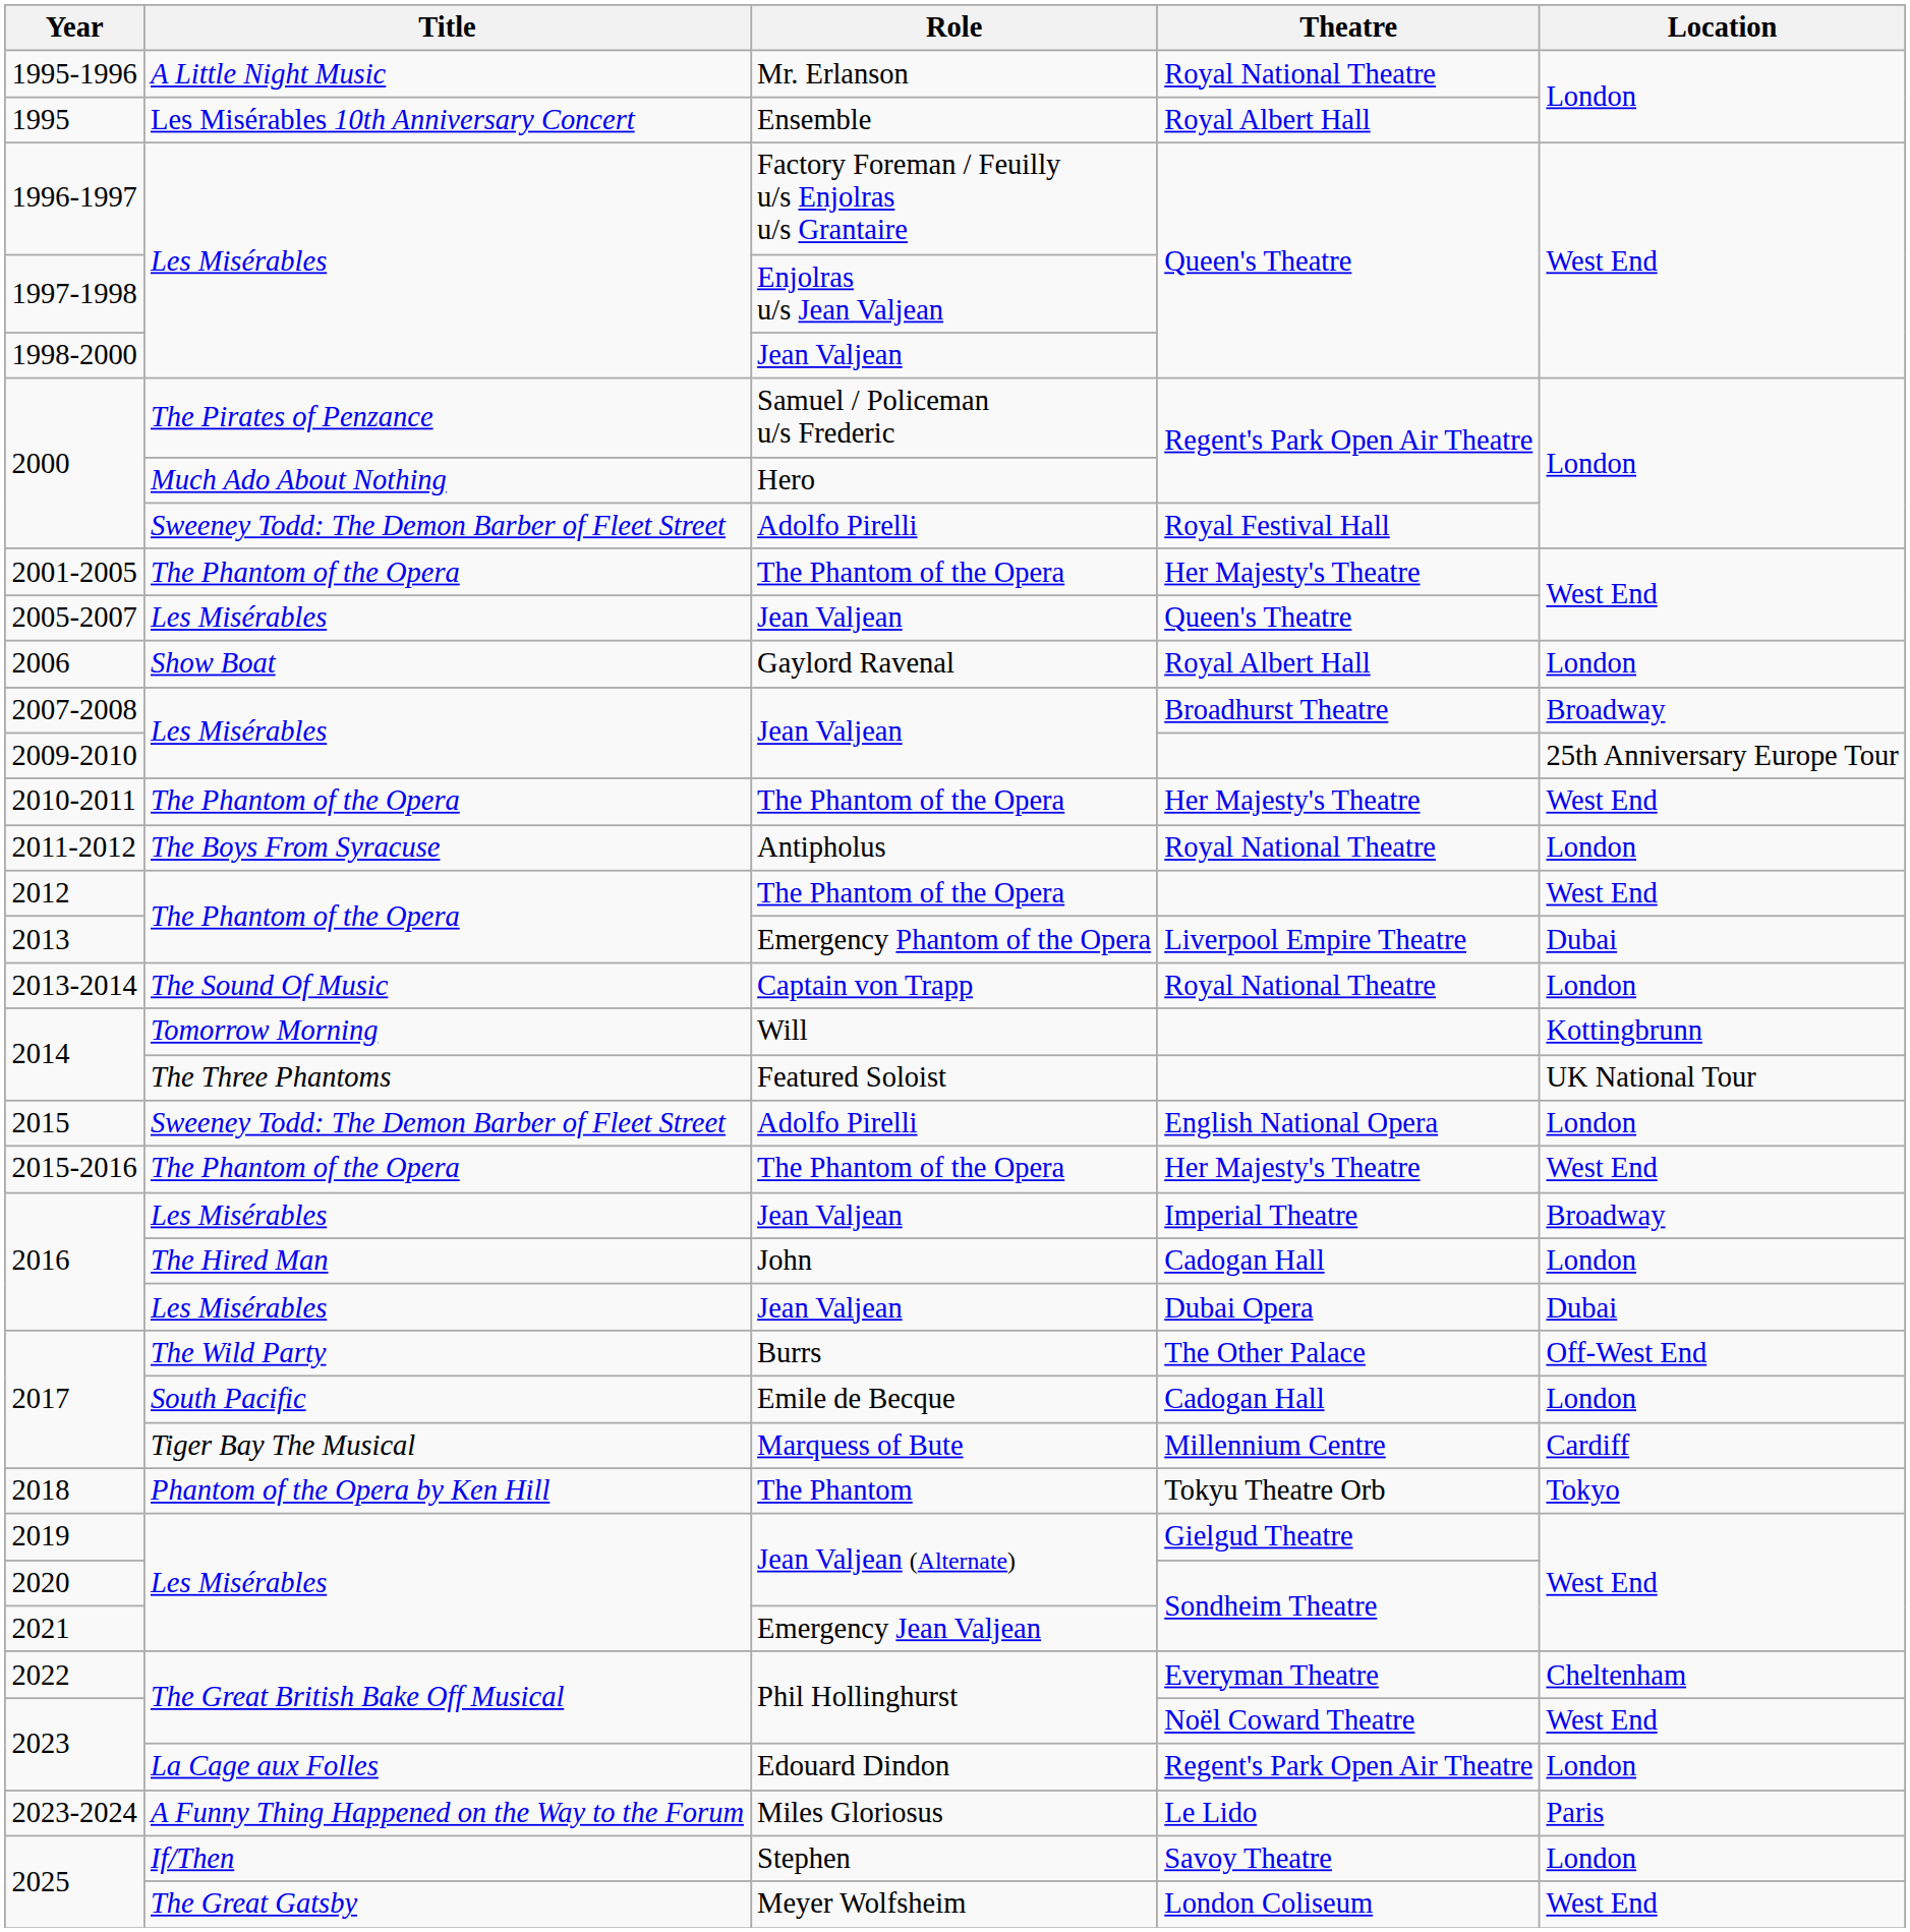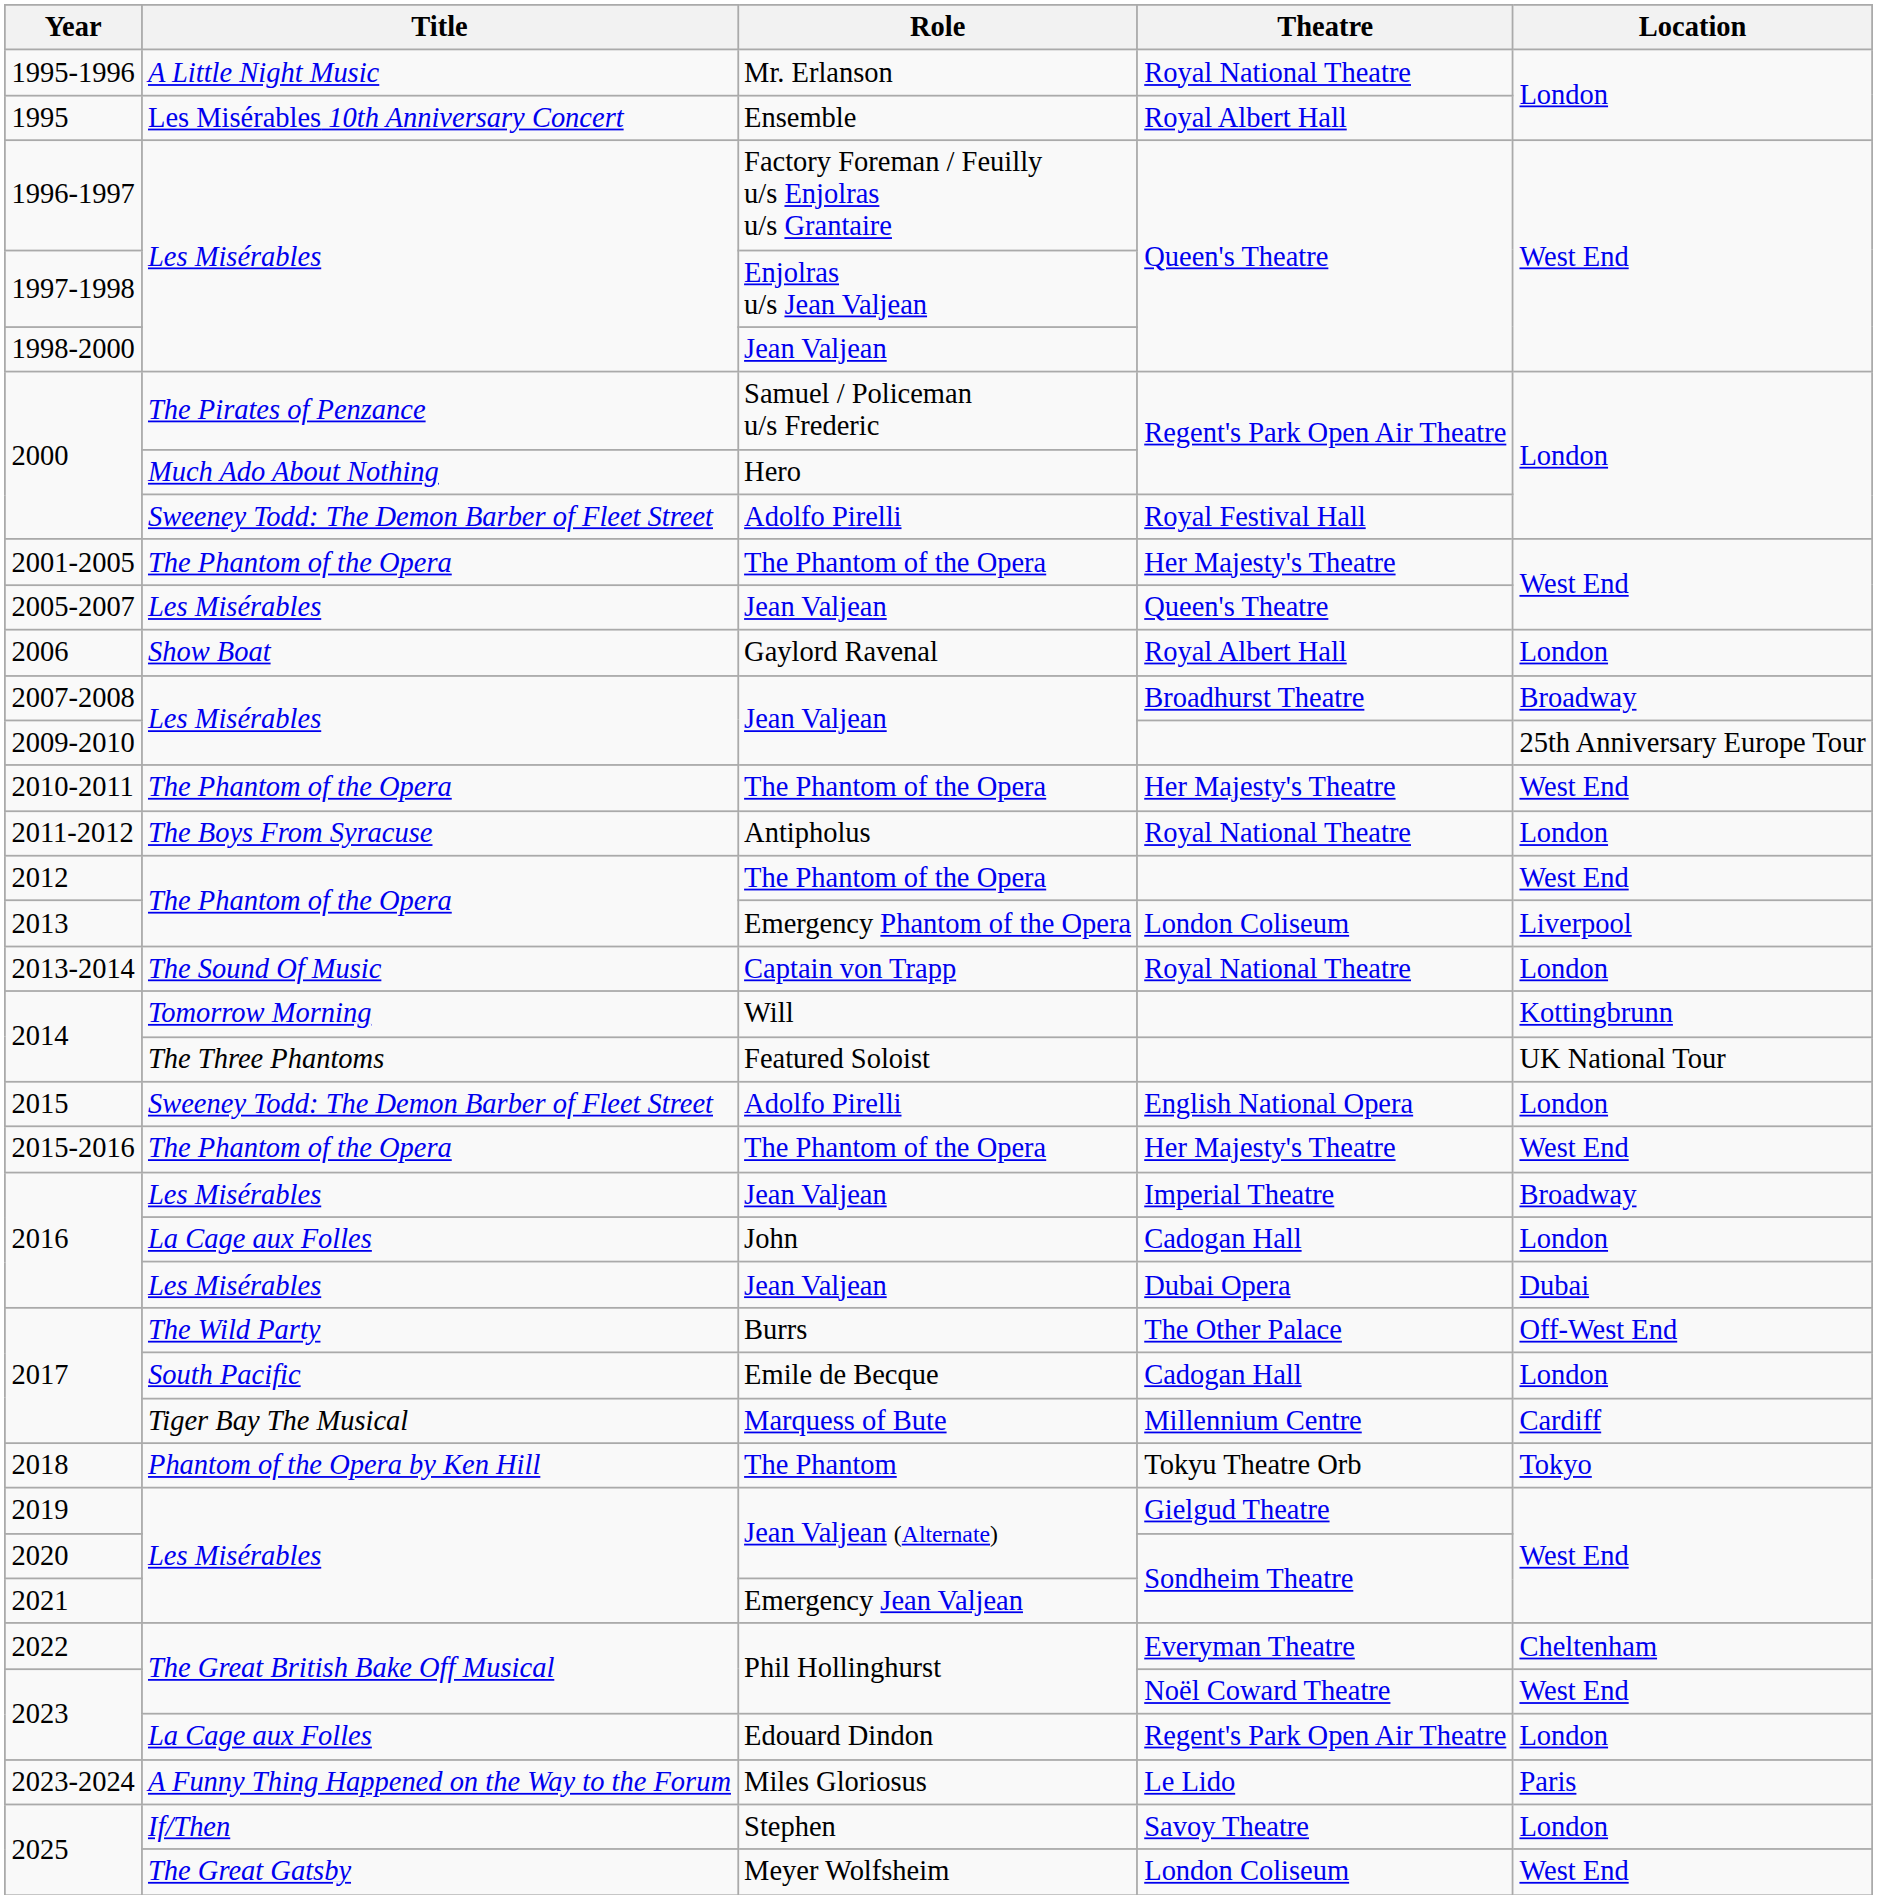 <table class="wikitable">
 <tr>
 <th>Year</th>
 <th>Title</th>
 <th>Role</th>
 <th>Theatre</th>
 <th>Location</th>
 </tr>
 <tr>
 <td>1995-1996</td>
 <td><em><a href='#'>A Little Night Music</a></em></td>
 <td>Mr. Erlanson</td>
 <td><a href='#'>Royal National Theatre</a></td>
 <td rowspan=2><a href='#'>London</a></td>
 </tr>
 <tr>
 <td>1995</td>
 <td><em><a href='#'></em>Les Misérables<em> 10th Anniversary Concert</a></em></td>
 <td>Ensemble</td>
 <td><a href='#'>Royal Albert Hall</a></td>
 </tr>
 <tr>
 <td>1996-1997</td>
 <td rowspan="3"><em><a href='#'>Les Misérables</a></em></td>
 <td>Factory Foreman / Feuilly<br>u/s <a href='#'>Enjolras</a><br>u/s <a href='#'>Grantaire</a></td>
 <td rowspan=3><a href='#'>Queen's Theatre</a></td>
 <td rowspan=3><a href='#'>West End</a></td>
 </tr>
 <tr>
 <td>1997-1998</td>
 <td><a href='#'>Enjolras</a><br>u/s <a href='#'>Jean Valjean</a></td>
 </tr>
 <tr>
 <td>1998-2000</td>
 <td><a href='#'>Jean Valjean</a></td>
 </tr>
 <tr>
 <td rowspan=3>2000</td>
 <td><em><a href='#'>The Pirates of Penzance</a></em></td>
 <td>Samuel / Policeman<br>u/s Frederic</td>
 <td rowspan=2><a href='#'>Regent's Park Open Air Theatre</a></td>
 <td rowspan=3><a href='#'>London</a></td>
 </tr>
 <tr>
 <td><em><a href='#'>Much Ado About Nothing</a></em></td>
 <td>Hero</td>
 </tr>
 <tr>
 <td><em><a href='#'>Sweeney Todd: The Demon Barber of Fleet Street</a></em></td>
 <td><a href='#'>Adolfo Pirelli</a></td>
 <td><a href='#'>Royal Festival Hall</a></td>
 </tr>
 <tr>
 <td>2001-2005</td>
 <td><em><a href='#'>The Phantom of the Opera</a></em></td>
 <td><a href='#'>The Phantom of the Opera</a></td>
 <td><a href='#'>Her Majesty's Theatre</a></td>
 <td rowspan=2><a href='#'>West End</a></td>
 </tr>
 <tr>
 <td>2005-2007</td>
 <td><em><a href='#'>Les Misérables</a></em></td>
 <td><a href='#'>Jean Valjean</a></td>
 <td><a href='#'>Queen's Theatre</a></td>
 </tr>
 <tr>
 <td>2006</td>
 <td><em><a href='#'>Show Boat</a></em></td>
 <td>Gaylord Ravenal</td>
 <td><a href='#'>Royal Albert Hall</a></td>
 <td><a href='#'>London</a></td>
 </tr>
 <tr>
 <td>2007-2008</td>
 <td rowspan="2"><em><a href='#'>Les Misérables</a></em></td>
 <td rowspan="2"><a href='#'>Jean Valjean</a></td>
 <td><a href='#'>Broadhurst Theatre</a></td>
 <td><a href='#'>Broadway</a></td>
 </tr>
 <tr>
 <td>2009-2010</td>
 <td></td>
 <td>25th Anniversary Europe Tour</td>
 </tr>
 <tr>
 <td>2010-2011</td>
 <td><em><a href='#'>The Phantom of the Opera</a></em></td>
 <td><a href='#'>The Phantom of the Opera</a></td>
 <td><a href='#'>Her Majesty's Theatre</a></td>
 <td><a href='#'>West End</a></td>
 </tr>
 <tr>
 <td>2011-2012</td>
 <td><em><a href='#'>The Boys From Syracuse</a></em></td>
 <td>Antipholus</td>
 <td><a href='#'>Royal National Theatre</a></td>
 <td><a href='#'>London</a></td>
 </tr>
 <tr>
 <td>2012</td>
 <td rowspan=2><em><a href='#'>The Phantom of the Opera</a></em></td>
 <td><a href='#'>The Phantom of the Opera</a></td>
 <td></td>
 <td><a href='#'>West End</a></td>
 </tr>
 <tr>
 <td>2013</td>
 <td>Emergency <a href='#'>Phantom of the Opera</a></td>
-<td><a href='#'>Liverpool Empire Theatre</a></td>
-<td><a href='#'>Dubai</a></td>
+<td><a href='#'>London Coliseum</a></td>
+<td><a href='#'>Liverpool</a></td>
 </tr>
 <tr>
 <td>2013-2014</td>
 <td><em><a href='#'>The Sound Of Music</a></em></td>
 <td><a href='#'>Captain von Trapp</a></td>
 <td><a href='#'>Royal National Theatre</a></td>
 <td><a href='#'>London</a></td>
 </tr>
 <tr>
 <td rowspan=2>2014</td>
 <td><em><a href='#'>Tomorrow Morning</a></em></td>
 <td>Will</td>
 <td></td>
 <td><a href='#'>Kottingbrunn</a></td>
 </tr>
 <tr>
 <td><em>The Three Phantoms</em></td>
 <td>Featured Soloist</td>
 <td></td>
 <td>UK National Tour</td>
 </tr>
 <tr>
 <td>2015</td>
 <td><em><a href='#'>Sweeney Todd: The Demon Barber of Fleet Street</a></em></td>
 <td><a href='#'>Adolfo Pirelli</a></td>
 <td><a href='#'>English National Opera</a></td>
 <td><a href='#'>London</a></td>
 </tr>
 <tr>
 <td>2015-2016</td>
 <td><em><a href='#'>The Phantom of the Opera</a></em></td>
 <td><a href='#'>The Phantom of the Opera</a></td>
 <td><a href='#'>Her Majesty's Theatre</a></td>
 <td><a href='#'>West End</a></td>
 </tr>
 <tr>
 <td rowspan=3>2016</td>
 <td><em><a href='#'>Les Misérables</a></em></td>
 <td><a href='#'>Jean Valjean</a></td>
 <td><a href='#'>Imperial Theatre</a></td>
 <td><a href='#'>Broadway</a></td>
 </tr>
 <tr>
-<td><em><a href='#'>The Hired Man</a></em></td>
+<td><a href='#'><em>La Cage aux Folles</em></a></td>
 <td>John</td>
 <td><a href='#'>Cadogan Hall</a></td>
 <td><a href='#'>London</a></td>
 </tr>
 <tr>
 <td><em><a href='#'>Les Misérables</a></em></td>
 <td><a href='#'>Jean Valjean</a></td>
 <td><a href='#'>Dubai Opera</a></td>
 <td><a href='#'>Dubai</a></td>
 </tr>
 <tr>
 <td rowspan=3>2017</td>
 <td><em><a href='#'>The Wild Party</a></em></td>
 <td>Burrs</td>
 <td><a href='#'>The Other Palace</a></td>
 <td><a href='#'>Off-West End</a></td>
 </tr>
 <tr>
 <td><em><a href='#'>South Pacific</a></em></td>
 <td>Emile de Becque</td>
 <td><a href='#'>Cadogan Hall</a></td>
 <td><a href='#'>London</a></td>
 </tr>
 <tr>
 <td><em>Tiger Bay The Musical</em></td>
 <td><a href='#'>Marquess of Bute</a></td>
 <td><a href='#'>Millennium Centre</a></td>
 <td><a href='#'>Cardiff</a></td>
 </tr>
 <tr>
 <td>2018</td>
 <td><a href='#'><em>Phantom of the Opera by Ken Hill</em></a></td>
 <td><a href='#'>The Phantom</a></td>
 <td>Tokyu Theatre Orb</td>
 <td><a href='#'>Tokyo</a></td>
 </tr>
 <tr>
 <td>2019</td>
 <td rowspan="3"><em><a href='#'>Les Misérables</a></em></td>
 <td rowspan=2><a href='#'>Jean Valjean</a> <small>(<a href='#'>Alternate</a>)</small></td>
 <td><a href='#'>Gielgud Theatre</a></td>
 <td rowspan=3><a href='#'>West End</a></td>
 </tr>
 <tr>
 <td>2020</td>
 <td rowspan=2><a href='#'>Sondheim Theatre</a></td>
 </tr>
 <tr>
 <td>2021</td>
 <td>Emergency <a href='#'>Jean Valjean</a></td>
 </tr>
 <tr>
 <td>2022</td>
 <td rowspan="2"><em><a href='#'>The Great British Bake Off Musical</a></em></td>
 <td rowspan="2">Phil Hollinghurst</td>
 <td><a href='#'>Everyman Theatre</a></td>
 <td><a href='#'>Cheltenham</a></td>
 </tr>
 <tr>
 <td rowspan=2>2023</td>
 <td><a href='#'>Noël Coward Theatre</a></td>
 <td><a href='#'>West End</a></td>
 </tr>
 <tr>
 <td><a href='#'><em>La Cage aux Folles</em></a></td>
 <td>Edouard Dindon</td>
 <td><a href='#'>Regent's Park Open Air Theatre</a></td>
 <td><a href='#'>London</a></td>
 </tr>
 <tr>
 <td>2023-2024</td>
 <td><em><a href='#'>A Funny Thing Happened on the Way to the Forum</a></em></td>
 <td>Miles Gloriosus</td>
 <td><a href='#'>Le Lido</a></td>
 <td><a href='#'>Paris</a></td>
 </tr>
 <tr>
 <td rowspan=2>2025</td>
 <td><em><a href='#'>If/Then</a></em></td>
 <td>Stephen</td>
 <td><a href='#'>Savoy Theatre</a></td>
 <td><a href='#'>London</a></td>
 </tr>
 <tr>
 <td><em><a href='#'>The Great Gatsby</a></em></td>
 <td>Meyer Wolfsheim</td>
 <td><a href='#'>London Coliseum</a></td>
 <td><a href='#'>West End</a></td>
 </tr>
 </table>
